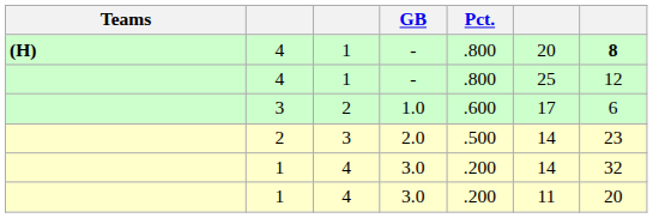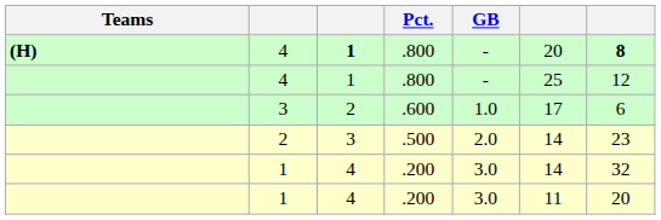 <table class="wikitable" style="text-align:center;">
 <tr>
 <th width = 200px>Teams</th>
 <th width = 50px></th>
 <th width = 50px></th>
+<th width = 50px><a href='#'>Pct.</a></th>
 <th width = 50px><a href='#'>GB</a></th>
-<th width = 50px><a href='#'>Pct.</a></th>
 <th width = 50px></th>
 <th width = 50px></th>
 </tr>
 <tr style="background-color:#ccffcc">
 <td align="left"> <strong>(H)</strong></td>
 <td>4</td>
-<td>1</td>
+<td><strong>1</strong></td>
+<td>.800</td>
 <td>-</td>
-<td>.800</td>
 <td>20</td>
 <td><strong>8</strong></td>
 </tr>
 <tr style="background-color:#ccffcc">
 <td align="left"></td>
 <td>4</td>
 <td>1</td>
+<td>.800</td>
 <td>-</td>
-<td>.800</td>
 <td>25</td>
 <td>12</td>
 </tr>
 <tr style = "background-color:#ccffcc">
 <td align = left></td>
 <td>3</td>
 <td>2</td>
+<td>.600</td>
 <td>1.0</td>
-<td>.600</td>
 <td>17</td>
 <td>6</td>
 </tr>
 <tr style = "background-color:#ffffcc">
 <td align = left></td>
 <td>2</td>
 <td>3</td>
+<td>.500</td>
 <td>2.0</td>
-<td>.500</td>
 <td>14</td>
 <td>23</td>
 </tr>
 <tr style = "background-color:#ffffcc">
 <td align = left></td>
 <td>1</td>
 <td>4</td>
+<td>.200</td>
 <td>3.0</td>
-<td>.200</td>
 <td>14</td>
 <td>32</td>
 </tr>
 <tr style= "background-color:#ffffcc">
 <td align = left></td>
 <td>1</td>
 <td>4</td>
+<td>.200</td>
 <td>3.0</td>
-<td>.200</td>
 <td>11</td>
 <td>20</td>
 </tr>
 </table>
